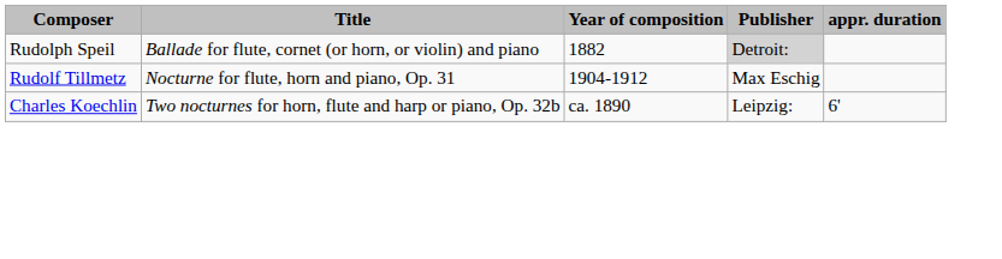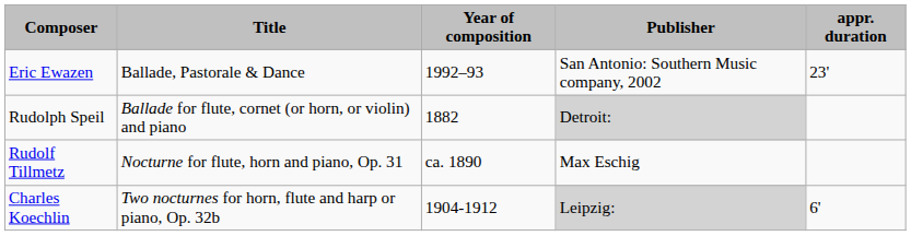 <table class="wikitable">
 <tr>
 <th style="background-color:silver;">Composer</th>
 <th style="background-color:silver;">Title</th>
 <th style="background-color:silver;">Year of composition</th>
 <th style="background-color:silver;">Publisher</th>
 <th style="background-color:silver;">appr. duration</th>
+</tr>
+<tr>
+<td><a href='#'>Eric Ewazen</a></td>
+<td>Ballade, Pastorale & Dance</td>
+<td>1992–93</td>
+<td>San Antonio: Southern Music company, 2002</td>
+<td>23'</td>
 </tr>
 <tr>
 <td>Rudolph Speil</td>
 <td><em>Ballade</em> for flute, cornet (or horn, or violin) and piano</td>
 <td>1882</td>
 <td style="background: lightgrey;">Detroit: </td>
 <td></td>
 </tr>
 <tr>
 <td><a href='#'>Rudolf Tillmetz</a></td>
 <td><em>Nocturne</em> for flute, horn and piano, Op. 31</td>
-<td>1904-1912</td>
+<td>ca. 1890</td>
 <td>Max Eschig</td>
 <td></td>
 </tr>
 <tr>
 <td><a href='#'>Charles Koechlin</a></td>
 <td><em> Two nocturnes </em> for horn, flute and harp or piano, Op. 32b</td>
-<td>ca. 1890</td>
-<td>Leipzig: </td>
+<td>1904-1912</td>
+<td style="background: lightgrey;">Leipzig: </td>
 <td>6'</td>
 </tr>
 </table>
